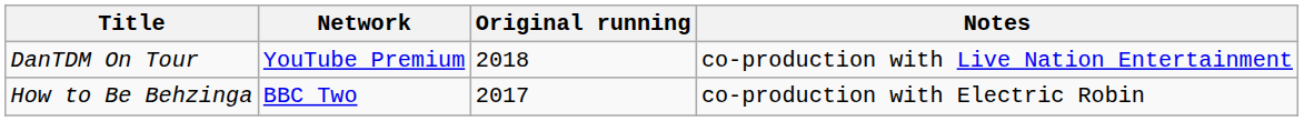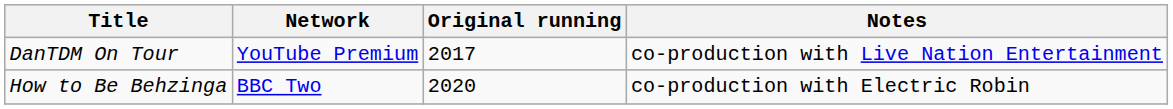 <table class="wikitable sortable">
 <tr>
 <th>Title</th>
 <th>Network</th>
 <th>Original running</th>
 <th>Notes</th>
 </tr>
 <tr>
 <td><em>DanTDM On Tour</em></td>
 <td><a href='#'>YouTube Premium</a></td>
-<td>2018</td>
+<td>2017</td>
 <td>co-production with <a href='#'>Live Nation Entertainment</a></td>
 </tr>
 <tr>
 <td><em>How to Be Behzinga</em></td>
 <td><a href='#'>BBC Two</a></td>
-<td>2017</td>
+<td>2020</td>
 <td>co-production with Electric Robin</td>
 </tr>
 </table>
